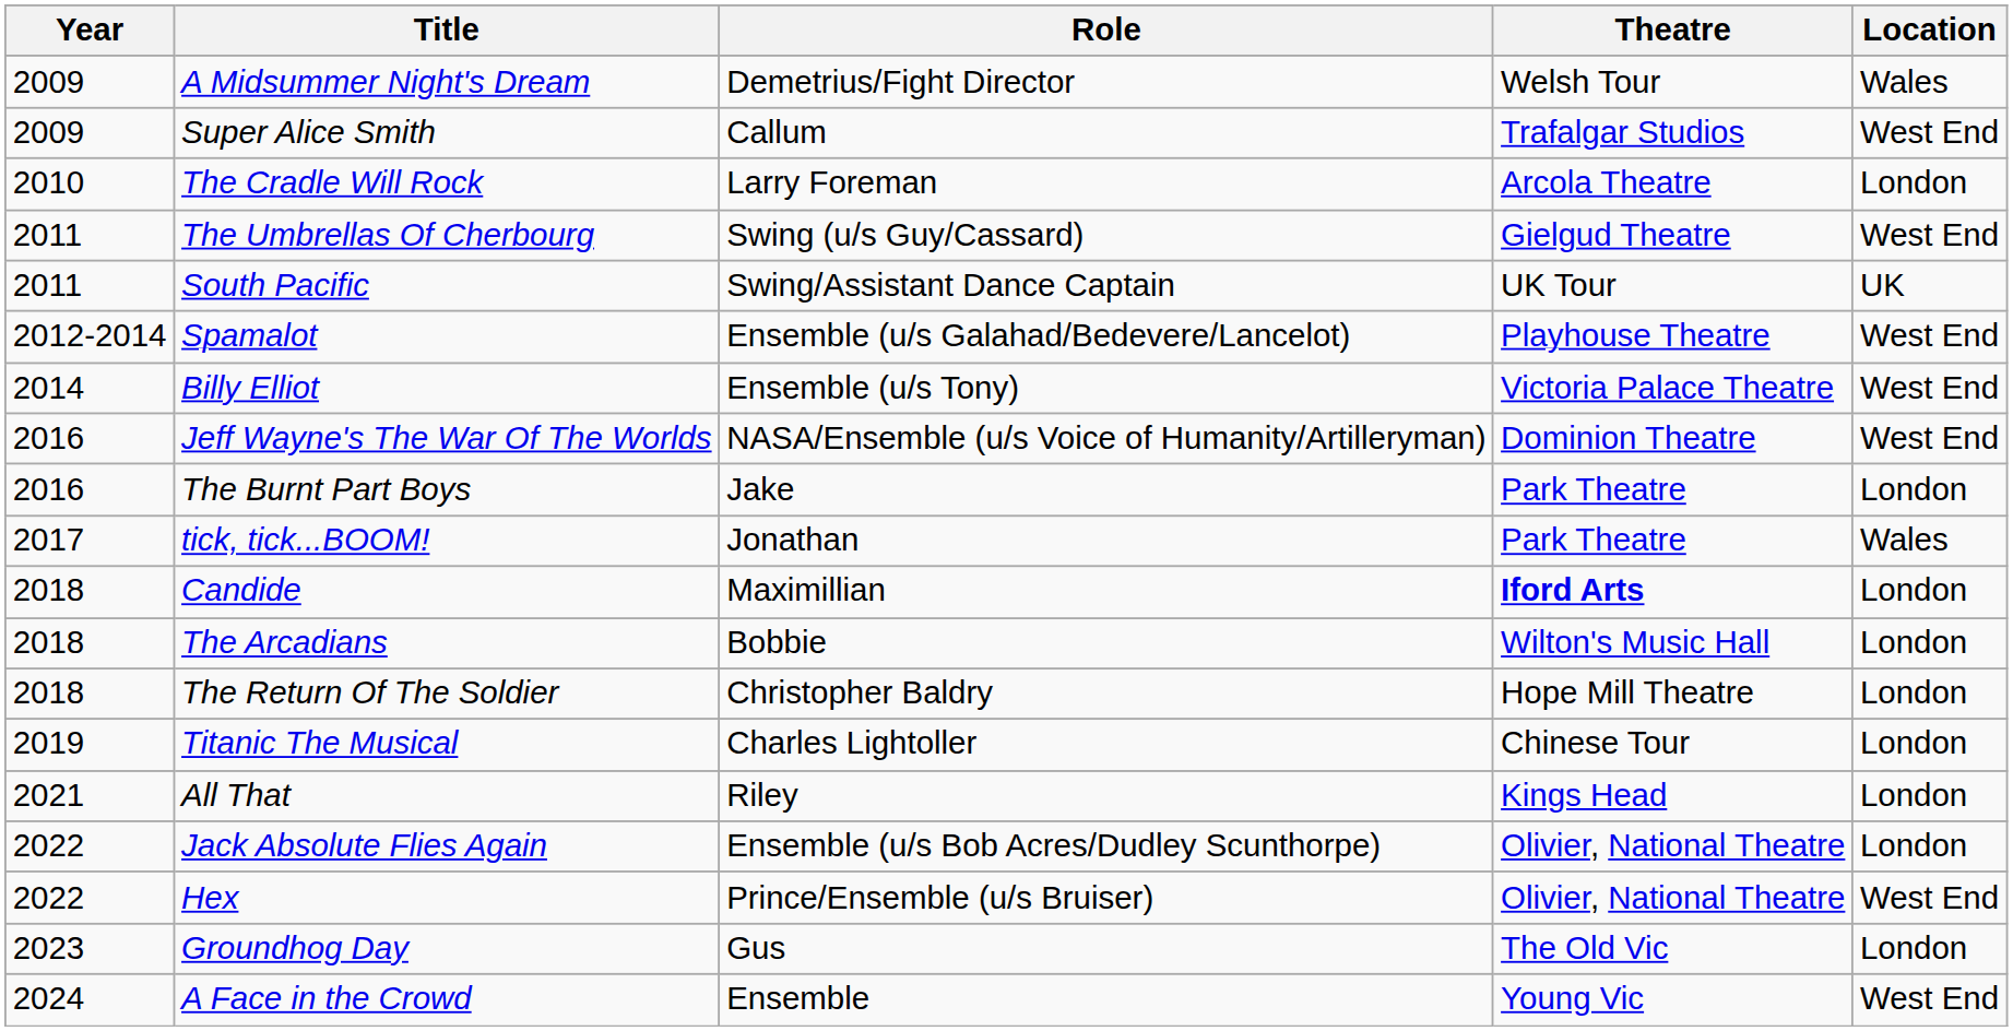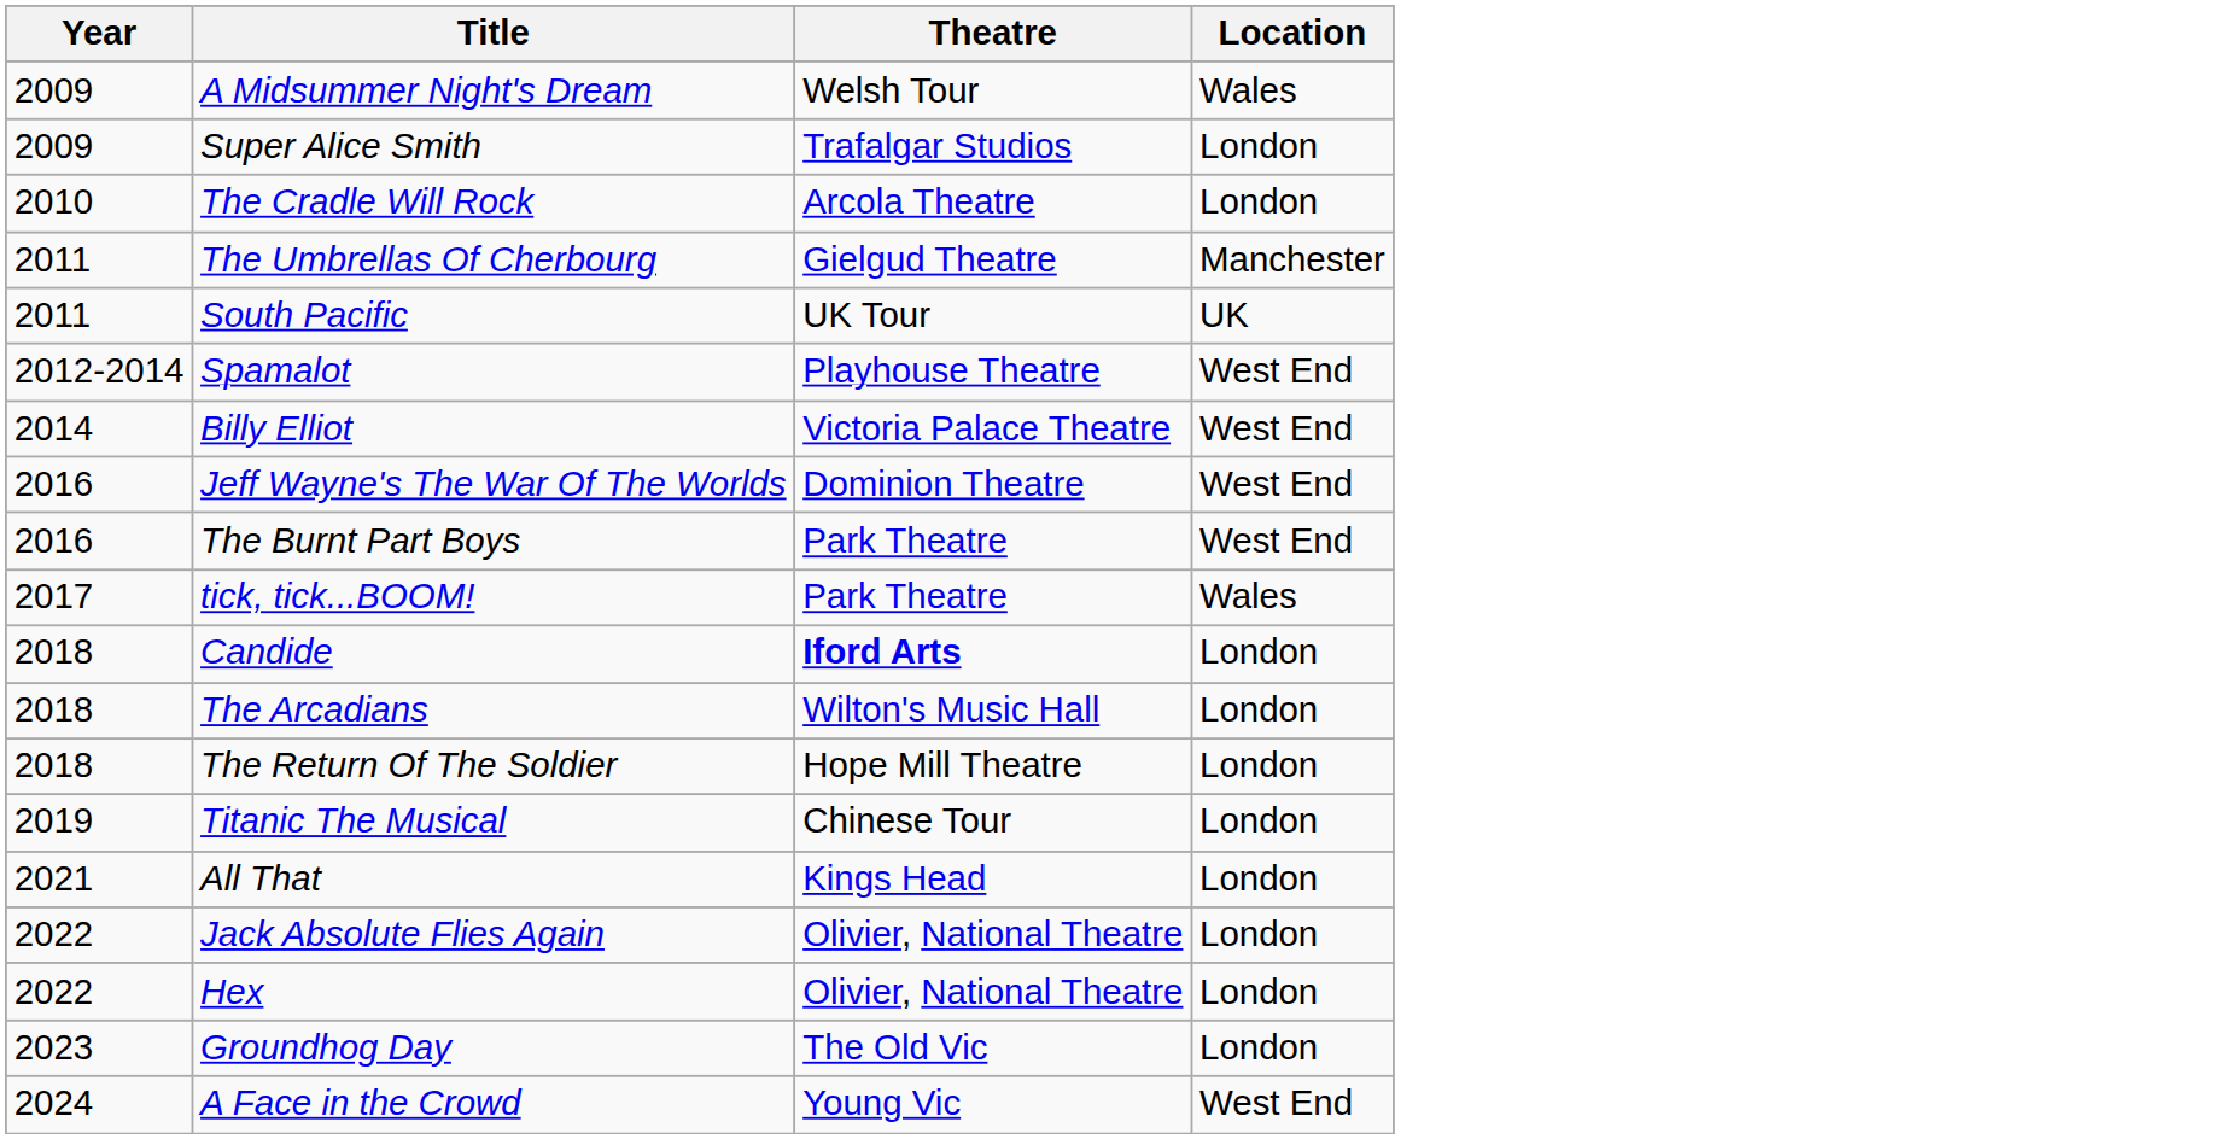 <table class="wikitable">
 <tr>
 <th>Year</th>
 <th>Title</th>
-<th>Role</th>
 <th>Theatre</th>
 <th>Location</th>
 </tr>
 <tr>
 <td>2009</td>
 <td><em><a href='#'>A Midsummer Night's Dream</a></em></td>
-<td>Demetrius/Fight Director</td>
 <td>Welsh Tour</td>
 <td>Wales</td>
 </tr>
 <tr>
 <td>2009</td>
 <td><em>Super Alice Smith</em></td>
-<td>Callum</td>
 <td><a href='#'>Trafalgar Studios</a></td>
-<td>West End</td>
+<td>London</td>
 </tr>
 <tr>
 <td>2010</td>
 <td><em><a href='#'>The Cradle Will Rock</a></em></td>
-<td>Larry Foreman</td>
 <td><a href='#'>Arcola Theatre</a></td>
 <td>London</td>
 </tr>
 <tr>
 <td>2011</td>
 <td><a href='#'><em>The Umbrellas Of Cherbourg</em></a></td>
-<td>Swing (u/s Guy/Cassard)</td>
 <td><a href='#'>Gielgud Theatre</a></td>
-<td>West End</td>
+<td>Manchester</td>
 </tr>
 <tr>
 <td>2011</td>
 <td><a href='#'><em>South Pacific</em></a></td>
-<td>Swing/Assistant Dance Captain</td>
 <td>UK Tour</td>
 <td>UK</td>
 </tr>
 <tr>
 <td>2012-2014</td>
 <td><em><a href='#'>Spamalot</a></em></td>
-<td>Ensemble (u/s Galahad/Bedevere/Lancelot)</td>
 <td><a href='#'>Playhouse Theatre</a></td>
 <td>West End</td>
 </tr>
 <tr>
 <td>2014</td>
 <td><a href='#'><em>Billy Elliot</em></a></td>
-<td>Ensemble (u/s Tony)</td>
 <td><a href='#'>Victoria Palace Theatre</a></td>
 <td>West End</td>
 </tr>
 <tr>
 <td>2016</td>
 <td><a href='#'><em>Jeff Wayne's The War Of The Worlds</em></a></td>
-<td>NASA/Ensemble (u/s Voice of Humanity/Artilleryman)</td>
 <td><a href='#'>Dominion Theatre</a></td>
 <td>West End</td>
 </tr>
 <tr>
 <td>2016</td>
 <td><em>The Burnt Part Boys</em></td>
-<td>Jake</td>
 <td><a href='#'>Park Theatre</a></td>
-<td>London</td>
+<td>West End</td>
 </tr>
 <tr>
 <td>2017</td>
 <td><a href='#'><em>tick, tick...BOOM!</em></a></td>
-<td>Jonathan</td>
 <td><a href='#'>Park Theatre</a></td>
 <td>Wales</td>
 </tr>
 <tr>
 <td>2018</td>
 <td><a href='#'><em>Candide</em></a></td>
-<td>Maximillian</td>
 <td><strong><a href='#'>Iford Arts</a></strong></td>
 <td>London</td>
 </tr>
 <tr>
 <td>2018</td>
 <td><a href='#'><em>The Arcadians</em></a></td>
-<td>Bobbie</td>
 <td><a href='#'>Wilton's Music Hall</a></td>
 <td>London</td>
 </tr>
 <tr>
 <td>2018</td>
 <td><em>The Return Of The Soldier</em></td>
-<td>Christopher Baldry</td>
 <td>Hope Mill Theatre</td>
 <td>London</td>
 </tr>
 <tr>
 <td>2019</td>
 <td><a href='#'><em>Titanic The Musical</em></a></td>
-<td>Charles Lightoller</td>
 <td>Chinese Tour</td>
 <td>London</td>
 </tr>
 <tr>
 <td>2021</td>
 <td><em>All That</em></td>
-<td>Riley</td>
 <td><a href='#'>Kings Head</a></td>
 <td>London</td>
 </tr>
 <tr>
 <td>2022</td>
 <td><em><a href='#'>Jack Absolute Flies Again</a></em></td>
-<td>Ensemble (u/s Bob Acres/Dudley Scunthorpe)</td>
 <td><a href='#'>Olivier</a>, <a href='#'>National Theatre</a></td>
 <td>London</td>
 </tr>
 <tr>
 <td>2022</td>
 <td><a href='#'><em>Hex</em></a></td>
-<td>Prince/Ensemble (u/s Bruiser)</td>
 <td><a href='#'>Olivier</a>, <a href='#'>National Theatre</a></td>
-<td>West End</td>
+<td>London</td>
 </tr>
 <tr>
 <td>2023</td>
 <td><a href='#'><em>Groundhog Day</em></a></td>
-<td>Gus</td>
 <td><a href='#'>The Old Vic</a></td>
 <td>London</td>
 </tr>
 <tr>
 <td>2024</td>
 <td><a href='#'><em>A Face in the Crowd</em></a></td>
-<td>Ensemble</td>
 <td><a href='#'>Young Vic</a></td>
 <td>West End</td>
 </tr>
 </table>
